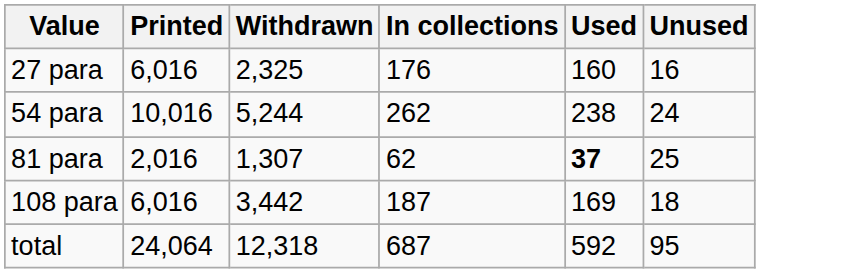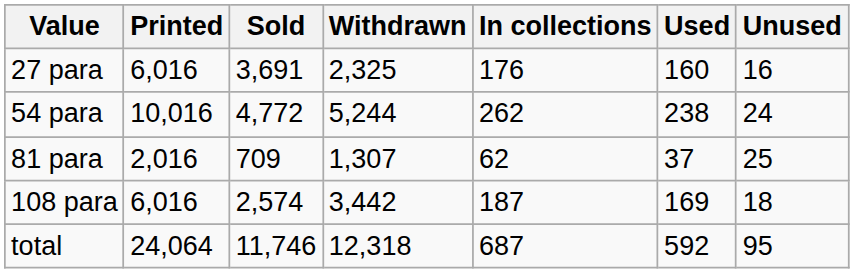 <table class="wikitable" style="font-size:97%;">
 <tr>
 <th>Value</th>
 <th>Printed</th>
+<th>Sold</th>
 <th>Withdrawn</th>
 <th>In collections</th>
 <th>Used</th>
 <th>Unused</th>
 </tr>
 <tr>
 <td>27 para</td>
 <td>6,016</td>
+<td>3,691</td>
 <td>2,325</td>
 <td>176</td>
 <td>160</td>
 <td>16</td>
 </tr>
 <tr>
 <td>54 para</td>
 <td>10,016</td>
+<td>4,772</td>
 <td>5,244</td>
 <td>262</td>
 <td>238</td>
 <td>24</td>
 </tr>
 <tr>
 <td>81 para</td>
 <td>2,016</td>
+<td>709</td>
 <td>1,307</td>
 <td>62</td>
-<td><strong>37</strong></td>
+<td>37</td>
 <td>25</td>
 </tr>
 <tr>
 <td>108 para</td>
 <td>6,016</td>
+<td>2,574</td>
 <td>3,442</td>
 <td>187</td>
 <td>169</td>
 <td>18</td>
 </tr>
 <tr>
 <td>total</td>
 <td>24,064</td>
+<td>11,746</td>
 <td>12,318</td>
 <td>687</td>
 <td>592</td>
 <td>95</td>
 </tr>
 </table>
